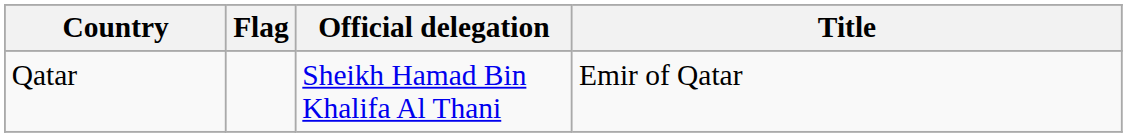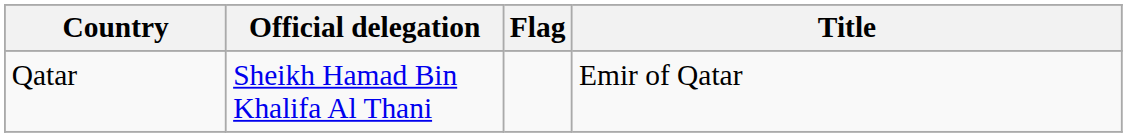 <table class="wikitable">
 <tr>
 <th style="width:20%;">Country</th>
+<th style="width:25%;">Official delegation</th>
 <th>Flag</th>
-<th style="width:25%;">Official delegation</th>
 <th style="width:50%;">Title</th>
 </tr>
 <tr valign="top">
 <td>Qatar</td>
+<td><a href='#'>Sheikh Hamad Bin Khalifa Al Thani</a></td>
 <td></td>
-<td><a href='#'>Sheikh Hamad Bin Khalifa Al Thani</a></td>
 <td>Emir of Qatar</td>
 </tr>
 </table>
